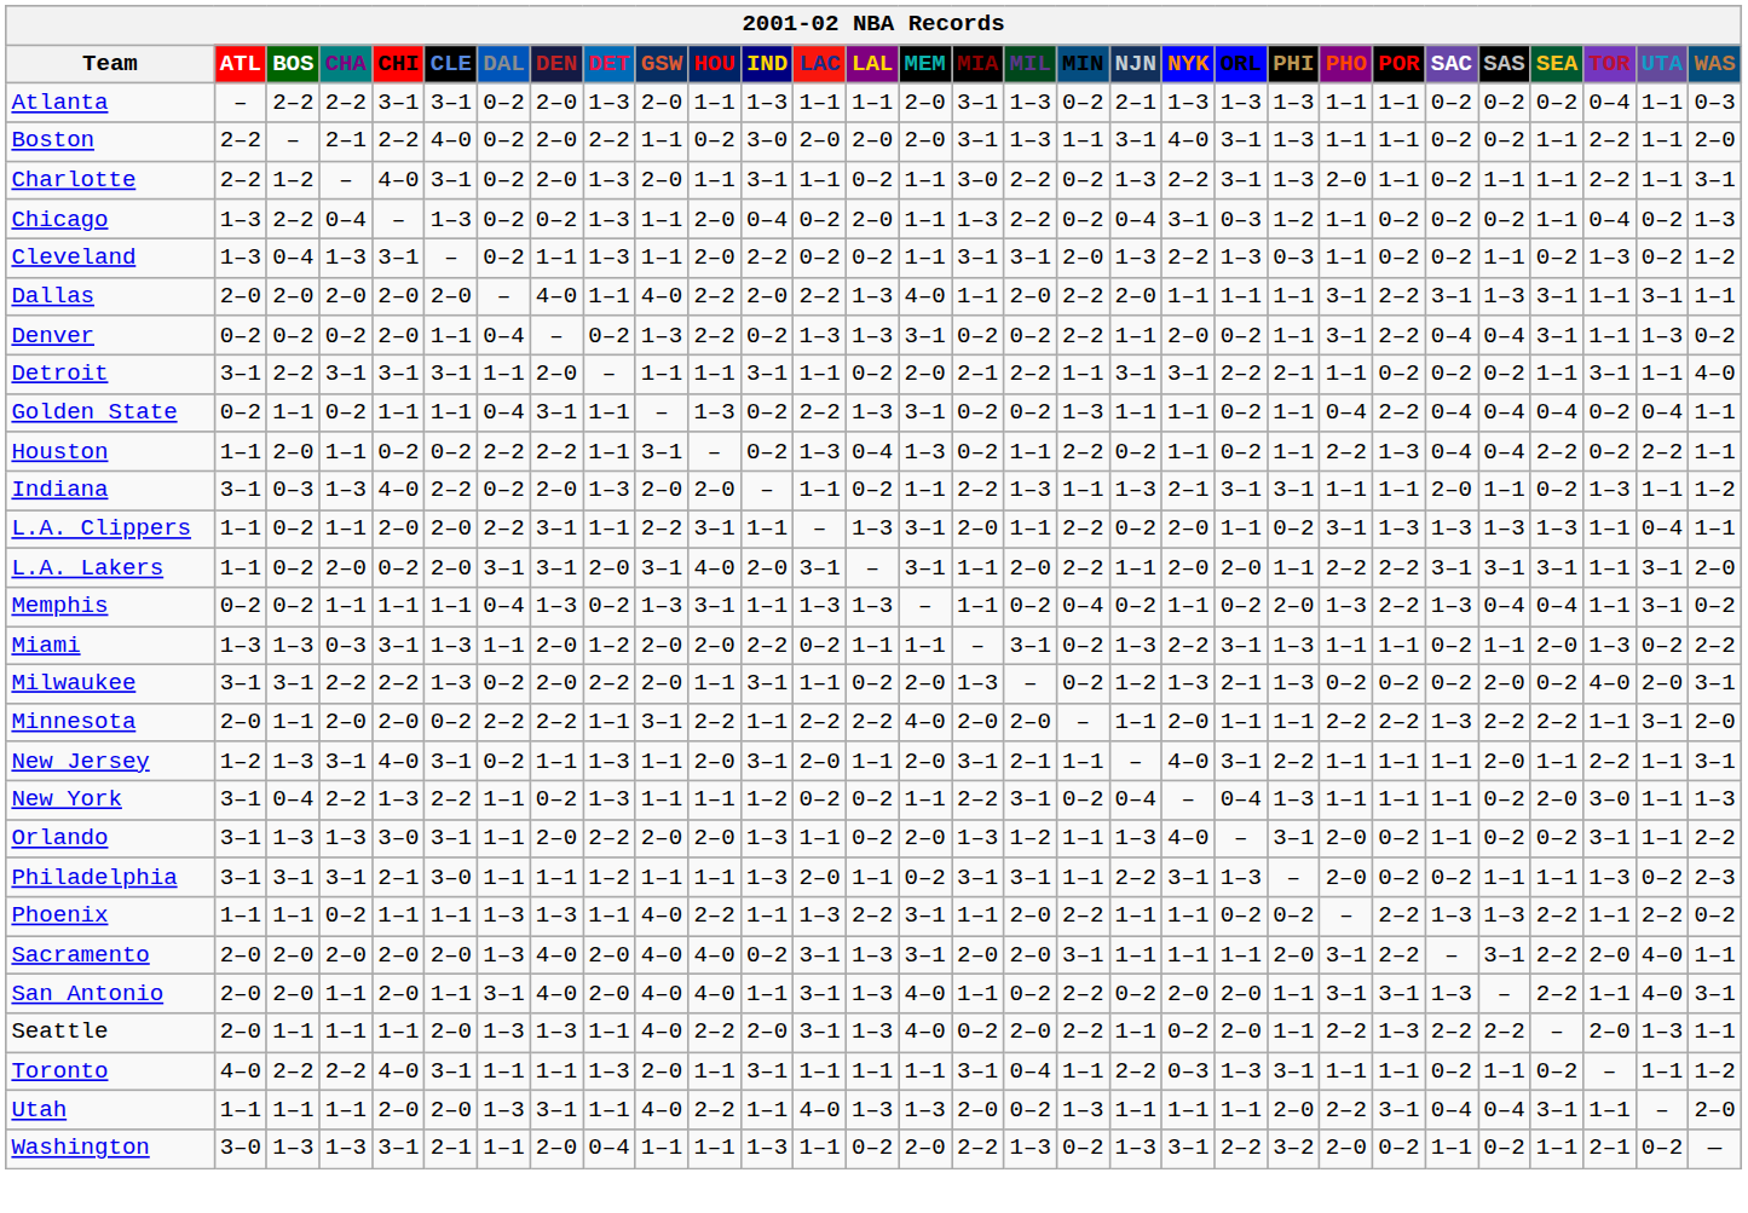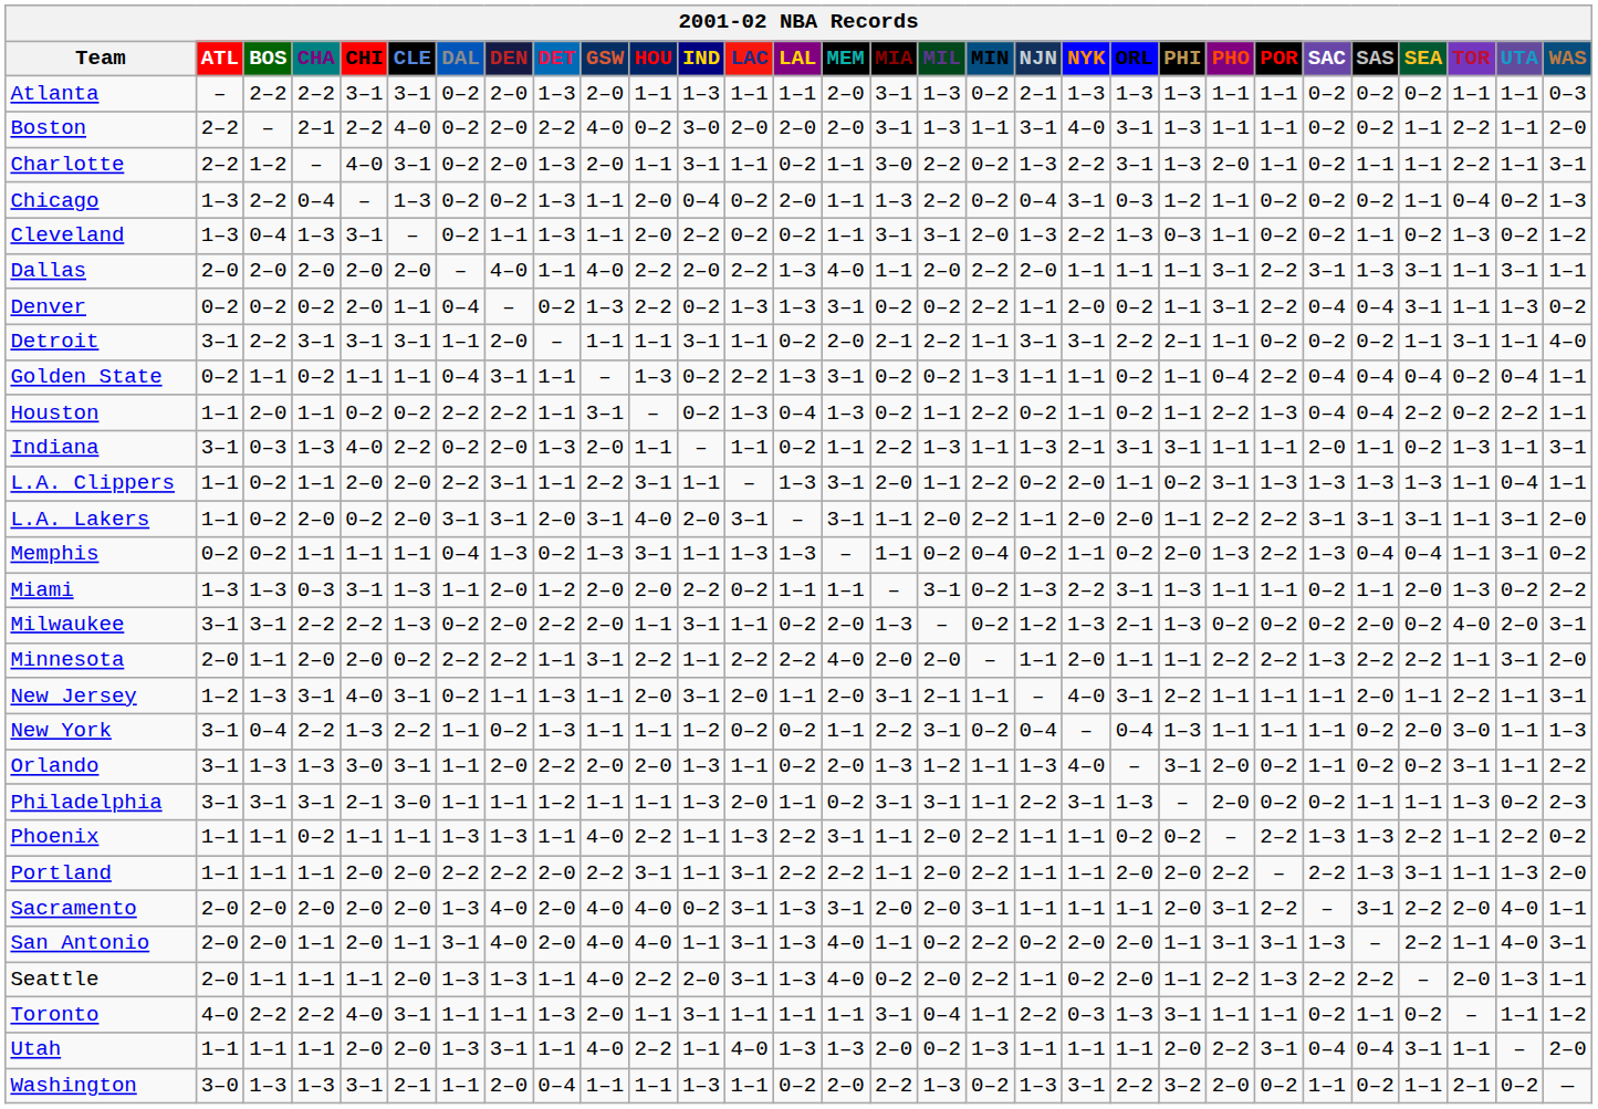 <table class="wikitable" style="font-size:90%; text-align:center;">
 <tr>
 <th colspan=30>2001-02 NBA Records</th>
 </tr>
 <tr>
 <th width=100>Team</th>
 <th style="background:#FF0000;color:#FFFFFF;width=35">ATL</th>
 <th style="background:#006400;color:#FFFFFF;width=35">BOS</th>
 <th style="background:#008080;color:#800080;width=35">CHA</th>
 <th style="background:#FF0000;color:#000000;width=35">CHI</th>
 <th style="background:#000000;color:#5787DC;width=35">CLE</th>
 <th style="background:#0055BA;color:#898D8F;width=35">DAL</th>
 <th style="background:#141A44;color:#BC2224;width=35">DEN</th>
 <th style="background:#006BB7;color:#ED164B;width=35">DET</th>
 <th style="background:#072E63;color:#DC5A34;width=35">GSW</th>
 <th style="background:#002366;color:#FF0000;width=35">HOU</th>
 <th style="background:#000080;color:#FFD700;width=35">IND</th>
 <th style="background:#F9160D;color:#1A2E8B;width=35">LAC</th>
 <th style="background:#800080;color:#FFD700;width=35">LAL</th>
 <th style="background:#000000;color:#0CB2AC;width=35">MEM</th>
 <th style="background:#000000;color:#8B0000;width=35">MIA</th>
 <th style="background:#00471B;color:#5C378A;width=35">MIL</th>
 <th style="background:#044D80;color:#000000;width=35">MIN</th>
 <th style="background:#12305B;color:#C4CED4;width=35">NJN</th>
 <th style="background:#0000FF;color:#FF8C00;width=35">NYK</th>
 <th style="background:#0000FF;color:#000000;width=35">ORL</th>
 <th style="background:#000000;color:#BB9754;width=35">PHI</th>
 <th style="background:#800080;color:#FF4500;width=35">PHO</th>
 <th style="background:#000000;color:#FF0000;width=35">POR</th>
 <th style="background:#6846A8;color:#FFFFFF;width=35">SAC</th>
 <th style="background:#000000;color:#C0C0C0;width=35">SAS</th>
 <th style="background:#005831;color:#FFC322;width=35">SEA</th>
 <th style="background:#7436BF;color:#BE0F34;width=35">TOR</th>
 <th style="background:#644A9C;color:#149BC7;width=35">UTA</th>
 <th style="background:#044D7D;color:#BC7A44;width=35">WAS</th>
 </tr>
 <tr>
 <td style="text-align:left;"><a href='#'>Atlanta</a></td>
 <td>–</td>
 <td>2–2</td>
 <td>2–2</td>
 <td>3–1</td>
 <td>3–1</td>
 <td>0–2</td>
 <td>2–0</td>
 <td>1–3</td>
 <td>2–0</td>
 <td>1–1</td>
 <td>1–3</td>
 <td>1–1</td>
 <td>1–1</td>
 <td>2–0</td>
 <td>3–1</td>
 <td>1–3</td>
 <td>0–2</td>
 <td>2–1</td>
 <td>1–3</td>
 <td>1–3</td>
 <td>1–3</td>
 <td>1–1</td>
 <td>1–1</td>
 <td>0–2</td>
 <td>0–2</td>
 <td>0–2</td>
-<td>0–4</td>
+<td>1–1</td>
 <td>1–1</td>
 <td>0–3</td>
 </tr>
 <tr>
 <td style="text-align:left;"><a href='#'>Boston</a></td>
 <td>2–2</td>
 <td>–</td>
 <td>2–1</td>
 <td>2–2</td>
 <td>4–0</td>
 <td>0–2</td>
 <td>2–0</td>
 <td>2–2</td>
-<td>1–1</td>
+<td>4–0</td>
 <td>0–2</td>
 <td>3–0</td>
 <td>2–0</td>
 <td>2–0</td>
 <td>2–0</td>
 <td>3–1</td>
 <td>1–3</td>
 <td>1–1</td>
 <td>3–1</td>
 <td>4–0</td>
 <td>3–1</td>
 <td>1–3</td>
 <td>1–1</td>
 <td>1–1</td>
 <td>0–2</td>
 <td>0–2</td>
 <td>1–1</td>
 <td>2–2</td>
 <td>1–1</td>
 <td>2–0</td>
 </tr>
 <tr>
 <td style="text-align:left;"><a href='#'>Charlotte</a></td>
 <td>2–2</td>
 <td>1–2</td>
 <td>–</td>
 <td>4–0</td>
 <td>3–1</td>
 <td>0–2</td>
 <td>2–0</td>
 <td>1–3</td>
 <td>2–0</td>
 <td>1–1</td>
 <td>3–1</td>
 <td>1–1</td>
 <td>0–2</td>
 <td>1–1</td>
 <td>3–0</td>
 <td>2–2</td>
 <td>0–2</td>
 <td>1–3</td>
 <td>2–2</td>
 <td>3–1</td>
 <td>1–3</td>
 <td>2–0</td>
 <td>1–1</td>
 <td>0–2</td>
 <td>1–1</td>
 <td>1–1</td>
 <td>2–2</td>
 <td>1–1</td>
 <td>3–1</td>
 </tr>
 <tr>
 <td style="text-align:left;"><a href='#'>Chicago</a></td>
 <td>1–3</td>
 <td>2–2</td>
 <td>0–4</td>
 <td>–</td>
 <td>1–3</td>
 <td>0–2</td>
 <td>0–2</td>
 <td>1–3</td>
 <td>1–1</td>
 <td>2–0</td>
 <td>0–4</td>
 <td>0–2</td>
 <td>2–0</td>
 <td>1–1</td>
 <td>1–3</td>
 <td>2–2</td>
 <td>0–2</td>
 <td>0–4</td>
 <td>3–1</td>
 <td>0–3</td>
 <td>1–2</td>
 <td>1–1</td>
 <td>0–2</td>
 <td>0–2</td>
 <td>0–2</td>
 <td>1–1</td>
 <td>0–4</td>
 <td>0–2</td>
 <td>1–3</td>
 </tr>
 <tr>
 <td style="text-align:left;"><a href='#'>Cleveland</a></td>
 <td>1–3</td>
 <td>0–4</td>
 <td>1–3</td>
 <td>3–1</td>
 <td>–</td>
 <td>0–2</td>
 <td>1–1</td>
 <td>1–3</td>
 <td>1–1</td>
 <td>2–0</td>
 <td>2–2</td>
 <td>0–2</td>
 <td>0–2</td>
 <td>1–1</td>
 <td>3–1</td>
 <td>3–1</td>
 <td>2–0</td>
 <td>1–3</td>
 <td>2–2</td>
 <td>1–3</td>
 <td>0–3</td>
 <td>1–1</td>
 <td>0–2</td>
 <td>0–2</td>
 <td>1–1</td>
 <td>0–2</td>
 <td>1–3</td>
 <td>0–2</td>
 <td>1–2</td>
 </tr>
 <tr>
 <td style="text-align:left;"><a href='#'>Dallas</a></td>
 <td>2–0</td>
 <td>2–0</td>
 <td>2–0</td>
 <td>2–0</td>
 <td>2–0</td>
 <td>–</td>
 <td>4–0</td>
 <td>1–1</td>
 <td>4–0</td>
 <td>2–2</td>
 <td>2–0</td>
 <td>2–2</td>
 <td>1–3</td>
 <td>4–0</td>
 <td>1–1</td>
 <td>2–0</td>
 <td>2–2</td>
 <td>2–0</td>
 <td>1–1</td>
 <td>1–1</td>
 <td>1–1</td>
 <td>3–1</td>
 <td>2–2</td>
 <td>3–1</td>
 <td>1–3</td>
 <td>3–1</td>
 <td>1–1</td>
 <td>3–1</td>
 <td>1–1</td>
 </tr>
 <tr>
 <td style="text-align:left;"><a href='#'>Denver</a></td>
 <td>0–2</td>
 <td>0–2</td>
 <td>0–2</td>
 <td>2–0</td>
 <td>1–1</td>
 <td>0–4</td>
 <td>–</td>
 <td>0–2</td>
 <td>1–3</td>
 <td>2–2</td>
 <td>0–2</td>
 <td>1–3</td>
 <td>1–3</td>
 <td>3–1</td>
 <td>0–2</td>
 <td>0–2</td>
 <td>2–2</td>
 <td>1–1</td>
 <td>2–0</td>
 <td>0–2</td>
 <td>1–1</td>
 <td>3–1</td>
 <td>2–2</td>
 <td>0–4</td>
 <td>0–4</td>
 <td>3–1</td>
 <td>1–1</td>
 <td>1–3</td>
 <td>0–2</td>
 </tr>
 <tr>
 <td style="text-align:left;"><a href='#'>Detroit</a></td>
 <td>3–1</td>
 <td>2–2</td>
 <td>3–1</td>
 <td>3–1</td>
 <td>3–1</td>
 <td>1–1</td>
 <td>2–0</td>
 <td>–</td>
 <td>1–1</td>
 <td>1–1</td>
 <td>3–1</td>
 <td>1–1</td>
 <td>0–2</td>
 <td>2–0</td>
 <td>2–1</td>
 <td>2–2</td>
 <td>1–1</td>
 <td>3–1</td>
 <td>3–1</td>
 <td>2–2</td>
 <td>2–1</td>
 <td>1–1</td>
 <td>0–2</td>
 <td>0–2</td>
 <td>0–2</td>
 <td>1–1</td>
 <td>3–1</td>
 <td>1–1</td>
 <td>4–0</td>
 </tr>
 <tr>
 <td style="text-align:left;"><a href='#'>Golden State</a></td>
 <td>0–2</td>
 <td>1–1</td>
 <td>0–2</td>
 <td>1–1</td>
 <td>1–1</td>
 <td>0–4</td>
 <td>3–1</td>
 <td>1–1</td>
 <td>–</td>
 <td>1–3</td>
 <td>0–2</td>
 <td>2–2</td>
 <td>1–3</td>
 <td>3–1</td>
 <td>0–2</td>
 <td>0–2</td>
 <td>1–3</td>
 <td>1–1</td>
 <td>1–1</td>
 <td>0–2</td>
 <td>1–1</td>
 <td>0–4</td>
 <td>2–2</td>
 <td>0–4</td>
 <td>0–4</td>
 <td>0–4</td>
 <td>0–2</td>
 <td>0–4</td>
 <td>1–1</td>
 </tr>
 <tr>
 <td style="text-align:left;"><a href='#'>Houston</a></td>
 <td>1–1</td>
 <td>2–0</td>
 <td>1–1</td>
 <td>0–2</td>
 <td>0–2</td>
 <td>2–2</td>
 <td>2–2</td>
 <td>1–1</td>
 <td>3–1</td>
 <td>–</td>
 <td>0–2</td>
 <td>1–3</td>
 <td>0–4</td>
 <td>1–3</td>
 <td>0–2</td>
 <td>1–1</td>
 <td>2–2</td>
 <td>0–2</td>
 <td>1–1</td>
 <td>0–2</td>
 <td>1–1</td>
 <td>2–2</td>
 <td>1–3</td>
 <td>0–4</td>
 <td>0–4</td>
 <td>2–2</td>
 <td>0–2</td>
 <td>2–2</td>
 <td>1–1</td>
 </tr>
 <tr>
 <td style="text-align:left;"><a href='#'>Indiana</a></td>
 <td>3–1</td>
 <td>0–3</td>
 <td>1–3</td>
 <td>4–0</td>
 <td>2–2</td>
 <td>0–2</td>
 <td>2–0</td>
 <td>1–3</td>
 <td>2–0</td>
-<td>2–0</td>
+<td>1–1</td>
 <td>–</td>
 <td>1–1</td>
 <td>0–2</td>
 <td>1–1</td>
 <td>2–2</td>
 <td>1–3</td>
 <td>1–1</td>
 <td>1–3</td>
 <td>2–1</td>
 <td>3–1</td>
 <td>3–1</td>
 <td>1–1</td>
 <td>1–1</td>
 <td>2–0</td>
 <td>1–1</td>
 <td>0–2</td>
 <td>1–3</td>
 <td>1–1</td>
-<td>1–2</td>
+<td>3–1</td>
 </tr>
 <tr>
 <td style="text-align:left;"><a href='#'>L.A. Clippers</a></td>
 <td>1–1</td>
 <td>0–2</td>
 <td>1–1</td>
 <td>2–0</td>
 <td>2–0</td>
 <td>2–2</td>
 <td>3–1</td>
 <td>1–1</td>
 <td>2–2</td>
 <td>3–1</td>
 <td>1–1</td>
 <td>–</td>
 <td>1–3</td>
 <td>3–1</td>
 <td>2–0</td>
 <td>1–1</td>
 <td>2–2</td>
 <td>0–2</td>
 <td>2–0</td>
 <td>1–1</td>
 <td>0–2</td>
 <td>3–1</td>
 <td>1–3</td>
 <td>1–3</td>
 <td>1–3</td>
 <td>1–3</td>
 <td>1–1</td>
 <td>0–4</td>
 <td>1–1</td>
 </tr>
 <tr>
 <td style="text-align:left;"><a href='#'>L.A. Lakers</a></td>
 <td>1–1</td>
 <td>0–2</td>
 <td>2–0</td>
 <td>0–2</td>
 <td>2–0</td>
 <td>3–1</td>
 <td>3–1</td>
 <td>2–0</td>
 <td>3–1</td>
 <td>4–0</td>
 <td>2–0</td>
 <td>3–1</td>
 <td>–</td>
 <td>3–1</td>
 <td>1–1</td>
 <td>2–0</td>
 <td>2–2</td>
 <td>1–1</td>
 <td>2–0</td>
 <td>2–0</td>
 <td>1–1</td>
 <td>2–2</td>
 <td>2–2</td>
 <td>3–1</td>
 <td>3–1</td>
 <td>3–1</td>
 <td>1–1</td>
 <td>3–1</td>
 <td>2–0</td>
 </tr>
 <tr>
 <td style="text-align:left;"><a href='#'>Memphis</a></td>
 <td>0–2</td>
 <td>0–2</td>
 <td>1–1</td>
 <td>1–1</td>
 <td>1–1</td>
 <td>0–4</td>
 <td>1–3</td>
 <td>0–2</td>
 <td>1–3</td>
 <td>3–1</td>
 <td>1–1</td>
 <td>1–3</td>
 <td>1–3</td>
 <td>–</td>
 <td>1–1</td>
 <td>0–2</td>
 <td>0–4</td>
 <td>0–2</td>
 <td>1–1</td>
 <td>0–2</td>
 <td>2–0</td>
 <td>1–3</td>
 <td>2–2</td>
 <td>1–3</td>
 <td>0–4</td>
 <td>0–4</td>
 <td>1–1</td>
 <td>3–1</td>
 <td>0–2</td>
 </tr>
 <tr>
 <td style="text-align:left;"><a href='#'>Miami</a></td>
 <td>1–3</td>
 <td>1–3</td>
 <td>0–3</td>
 <td>3–1</td>
 <td>1–3</td>
 <td>1–1</td>
 <td>2–0</td>
 <td>1–2</td>
 <td>2–0</td>
 <td>2–0</td>
 <td>2–2</td>
 <td>0–2</td>
 <td>1–1</td>
 <td>1–1</td>
 <td>–</td>
 <td>3–1</td>
 <td>0–2</td>
 <td>1–3</td>
 <td>2–2</td>
 <td>3–1</td>
 <td>1–3</td>
 <td>1–1</td>
 <td>1–1</td>
 <td>0–2</td>
 <td>1–1</td>
 <td>2–0</td>
 <td>1–3</td>
 <td>0–2</td>
 <td>2–2</td>
 </tr>
 <tr>
 <td style="text-align:left;"><a href='#'>Milwaukee</a></td>
 <td>3–1</td>
 <td>3–1</td>
 <td>2–2</td>
 <td>2–2</td>
 <td>1–3</td>
 <td>0–2</td>
 <td>2–0</td>
 <td>2–2</td>
 <td>2–0</td>
 <td>1–1</td>
 <td>3–1</td>
 <td>1–1</td>
 <td>0–2</td>
 <td>2–0</td>
 <td>1–3</td>
 <td>–</td>
 <td>0–2</td>
 <td>1–2</td>
 <td>1–3</td>
 <td>2–1</td>
 <td>1–3</td>
 <td>0–2</td>
 <td>0–2</td>
 <td>0–2</td>
 <td>2–0</td>
 <td>0–2</td>
 <td>4–0</td>
 <td>2–0</td>
 <td>3–1</td>
 </tr>
 <tr>
 <td style="text-align:left;"><a href='#'>Minnesota</a></td>
 <td>2–0</td>
 <td>1–1</td>
 <td>2–0</td>
 <td>2–0</td>
 <td>0–2</td>
 <td>2–2</td>
 <td>2–2</td>
 <td>1–1</td>
 <td>3–1</td>
 <td>2–2</td>
 <td>1–1</td>
 <td>2–2</td>
 <td>2–2</td>
 <td>4–0</td>
 <td>2–0</td>
 <td>2–0</td>
 <td>–</td>
 <td>1–1</td>
 <td>2–0</td>
 <td>1–1</td>
 <td>1–1</td>
 <td>2–2</td>
 <td>2–2</td>
 <td>1–3</td>
 <td>2–2</td>
 <td>2–2</td>
 <td>1–1</td>
 <td>3–1</td>
 <td>2–0</td>
 </tr>
 <tr>
 <td style="text-align:left;"><a href='#'>New Jersey</a></td>
 <td>1–2</td>
 <td>1–3</td>
 <td>3–1</td>
 <td>4–0</td>
 <td>3–1</td>
 <td>0–2</td>
 <td>1–1</td>
 <td>1–3</td>
 <td>1–1</td>
 <td>2–0</td>
 <td>3–1</td>
 <td>2–0</td>
 <td>1–1</td>
 <td>2–0</td>
 <td>3–1</td>
 <td>2–1</td>
 <td>1–1</td>
 <td>–</td>
 <td>4–0</td>
 <td>3–1</td>
 <td>2–2</td>
 <td>1–1</td>
 <td>1–1</td>
 <td>1–1</td>
 <td>2–0</td>
 <td>1–1</td>
 <td>2–2</td>
 <td>1–1</td>
 <td>3–1</td>
 </tr>
 <tr>
 <td style="text-align:left;"><a href='#'>New York</a></td>
 <td>3–1</td>
 <td>0–4</td>
 <td>2–2</td>
 <td>1–3</td>
 <td>2–2</td>
 <td>1–1</td>
 <td>0–2</td>
 <td>1–3</td>
 <td>1–1</td>
 <td>1–1</td>
 <td>1–2</td>
 <td>0–2</td>
 <td>0–2</td>
 <td>1–1</td>
 <td>2–2</td>
 <td>3–1</td>
 <td>0–2</td>
 <td>0–4</td>
 <td>–</td>
 <td>0–4</td>
 <td>1–3</td>
 <td>1–1</td>
 <td>1–1</td>
 <td>1–1</td>
 <td>0–2</td>
 <td>2–0</td>
 <td>3–0</td>
 <td>1–1</td>
 <td>1–3</td>
 </tr>
 <tr>
 <td style="text-align:left;"><a href='#'>Orlando</a></td>
 <td>3–1</td>
 <td>1–3</td>
 <td>1–3</td>
 <td>3–0</td>
 <td>3–1</td>
 <td>1–1</td>
 <td>2–0</td>
 <td>2–2</td>
 <td>2–0</td>
 <td>2–0</td>
 <td>1–3</td>
 <td>1–1</td>
 <td>0–2</td>
 <td>2–0</td>
 <td>1–3</td>
 <td>1–2</td>
 <td>1–1</td>
 <td>1–3</td>
 <td>4–0</td>
 <td>–</td>
 <td>3–1</td>
 <td>2–0</td>
 <td>0–2</td>
 <td>1–1</td>
 <td>0–2</td>
 <td>0–2</td>
 <td>3–1</td>
 <td>1–1</td>
 <td>2–2</td>
 </tr>
 <tr>
 <td style="text-align:left;"><a href='#'>Philadelphia</a></td>
 <td>3–1</td>
 <td>3–1</td>
 <td>3–1</td>
 <td>2–1</td>
 <td>3–0</td>
 <td>1–1</td>
 <td>1–1</td>
 <td>1–2</td>
 <td>1–1</td>
 <td>1–1</td>
 <td>1–3</td>
 <td>2–0</td>
 <td>1–1</td>
 <td>0–2</td>
 <td>3–1</td>
 <td>3–1</td>
 <td>1–1</td>
 <td>2–2</td>
 <td>3–1</td>
 <td>1–3</td>
 <td>–</td>
 <td>2–0</td>
 <td>0–2</td>
 <td>0–2</td>
 <td>1–1</td>
 <td>1–1</td>
 <td>1–3</td>
 <td>0–2</td>
 <td>2–3</td>
 </tr>
 <tr>
 <td style="text-align:left;"><a href='#'>Phoenix</a></td>
 <td>1–1</td>
 <td>1–1</td>
 <td>0–2</td>
 <td>1–1</td>
 <td>1–1</td>
 <td>1–3</td>
 <td>1–3</td>
 <td>1–1</td>
 <td>4–0</td>
 <td>2–2</td>
 <td>1–1</td>
 <td>1–3</td>
 <td>2–2</td>
 <td>3–1</td>
 <td>1–1</td>
 <td>2–0</td>
 <td>2–2</td>
 <td>1–1</td>
 <td>1–1</td>
 <td>0–2</td>
 <td>0–2</td>
 <td>–</td>
 <td>2–2</td>
 <td>1–3</td>
 <td>1–3</td>
 <td>2–2</td>
 <td>1–1</td>
 <td>2–2</td>
 <td>0–2</td>
 </tr>
 <tr>
+<td style="text-align:left;"><a href='#'>Portland</a></td>
+<td>1–1</td>
+<td>1–1</td>
+<td>1–1</td>
+<td>2–0</td>
+<td>2–0</td>
+<td>2–2</td>
+<td>2–2</td>
+<td>2–0</td>
+<td>2–2</td>
+<td>3–1</td>
+<td>1–1</td>
+<td>3–1</td>
+<td>2–2</td>
+<td>2–2</td>
+<td>1–1</td>
+<td>2–0</td>
+<td>2–2</td>
+<td>1–1</td>
+<td>1–1</td>
+<td>2–0</td>
+<td>2–0</td>
+<td>2–2</td>
+<td>–</td>
+<td>2–2</td>
+<td>1–3</td>
+<td>3–1</td>
+<td>1–1</td>
+<td>1–3</td>
+<td>2–0</td>
+</tr>
+<tr>
 <td style="text-align:left;"><a href='#'>Sacramento</a></td>
 <td>2–0</td>
 <td>2–0</td>
 <td>2–0</td>
 <td>2–0</td>
 <td>2–0</td>
 <td>1–3</td>
 <td>4–0</td>
 <td>2–0</td>
 <td>4–0</td>
 <td>4–0</td>
 <td>0–2</td>
 <td>3–1</td>
 <td>1–3</td>
 <td>3–1</td>
 <td>2–0</td>
 <td>2–0</td>
 <td>3–1</td>
 <td>1–1</td>
 <td>1–1</td>
 <td>1–1</td>
 <td>2–0</td>
 <td>3–1</td>
 <td>2–2</td>
 <td>–</td>
 <td>3–1</td>
 <td>2–2</td>
 <td>2–0</td>
 <td>4–0</td>
 <td>1–1</td>
 </tr>
 <tr>
 <td style="text-align:left;"><a href='#'>San Antonio</a></td>
 <td>2–0</td>
 <td>2–0</td>
 <td>1–1</td>
 <td>2–0</td>
 <td>1–1</td>
 <td>3–1</td>
 <td>4–0</td>
 <td>2–0</td>
 <td>4–0</td>
 <td>4–0</td>
 <td>1–1</td>
 <td>3–1</td>
 <td>1–3</td>
 <td>4–0</td>
 <td>1–1</td>
 <td>0–2</td>
 <td>2–2</td>
 <td>0–2</td>
 <td>2–0</td>
 <td>2–0</td>
 <td>1–1</td>
 <td>3–1</td>
 <td>3–1</td>
 <td>1–3</td>
 <td>–</td>
 <td>2–2</td>
 <td>1–1</td>
 <td>4–0</td>
 <td>3–1</td>
 </tr>
 <tr>
 <td style="text-align:left;">Seattle</td>
 <td>2–0</td>
 <td>1–1</td>
 <td>1–1</td>
 <td>1–1</td>
 <td>2–0</td>
 <td>1–3</td>
 <td>1–3</td>
 <td>1–1</td>
 <td>4–0</td>
 <td>2–2</td>
 <td>2–0</td>
 <td>3–1</td>
 <td>1–3</td>
 <td>4–0</td>
 <td>0–2</td>
 <td>2–0</td>
 <td>2–2</td>
 <td>1–1</td>
 <td>0–2</td>
 <td>2–0</td>
 <td>1–1</td>
 <td>2–2</td>
 <td>1–3</td>
 <td>2–2</td>
 <td>2–2</td>
 <td>–</td>
 <td>2–0</td>
 <td>1–3</td>
 <td>1–1</td>
 </tr>
 <tr>
 <td style="text-align:left;"><a href='#'>Toronto</a></td>
 <td>4–0</td>
 <td>2–2</td>
 <td>2–2</td>
 <td>4–0</td>
 <td>3–1</td>
 <td>1–1</td>
 <td>1–1</td>
 <td>1–3</td>
 <td>2–0</td>
 <td>1–1</td>
 <td>3–1</td>
 <td>1–1</td>
 <td>1–1</td>
 <td>1–1</td>
 <td>3–1</td>
 <td>0–4</td>
 <td>1–1</td>
 <td>2–2</td>
 <td>0–3</td>
 <td>1–3</td>
 <td>3–1</td>
 <td>1–1</td>
 <td>1–1</td>
 <td>0–2</td>
 <td>1–1</td>
 <td>0–2</td>
 <td>–</td>
 <td>1–1</td>
 <td>1–2</td>
 </tr>
 <tr>
 <td style="text-align:left;"><a href='#'>Utah</a></td>
 <td>1–1</td>
 <td>1–1</td>
 <td>1–1</td>
 <td>2–0</td>
 <td>2–0</td>
 <td>1–3</td>
 <td>3–1</td>
 <td>1–1</td>
 <td>4–0</td>
 <td>2–2</td>
 <td>1–1</td>
 <td>4–0</td>
 <td>1–3</td>
 <td>1–3</td>
 <td>2–0</td>
 <td>0–2</td>
 <td>1–3</td>
 <td>1–1</td>
 <td>1–1</td>
 <td>1–1</td>
 <td>2–0</td>
 <td>2–2</td>
 <td>3–1</td>
 <td>0–4</td>
 <td>0–4</td>
 <td>3–1</td>
 <td>1–1</td>
 <td>–</td>
 <td>2–0</td>
 </tr>
 <tr>
 <td style="text-align:left;"><a href='#'>Washington</a></td>
 <td>3–0</td>
 <td>1–3</td>
 <td>1–3</td>
 <td>3–1</td>
 <td>2–1</td>
 <td>1–1</td>
 <td>2–0</td>
 <td>0–4</td>
 <td>1–1</td>
 <td>1–1</td>
 <td>1–3</td>
 <td>1–1</td>
 <td>0–2</td>
 <td>2–0</td>
 <td>2–2</td>
 <td>1–3</td>
 <td>0–2</td>
 <td>1–3</td>
 <td>3–1</td>
 <td>2–2</td>
 <td>3–2</td>
 <td>2–0</td>
 <td>0–2</td>
 <td>1–1</td>
 <td>0–2</td>
 <td>1–1</td>
 <td>2–1</td>
 <td>0–2</td>
 <td>—</td>
 </tr>
 </table>
